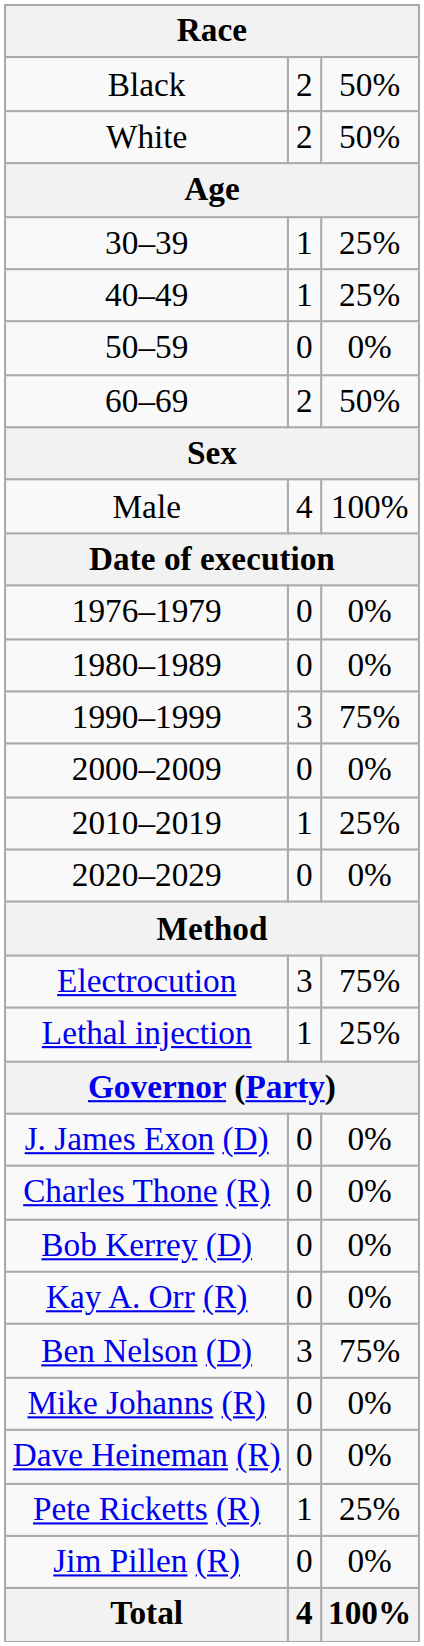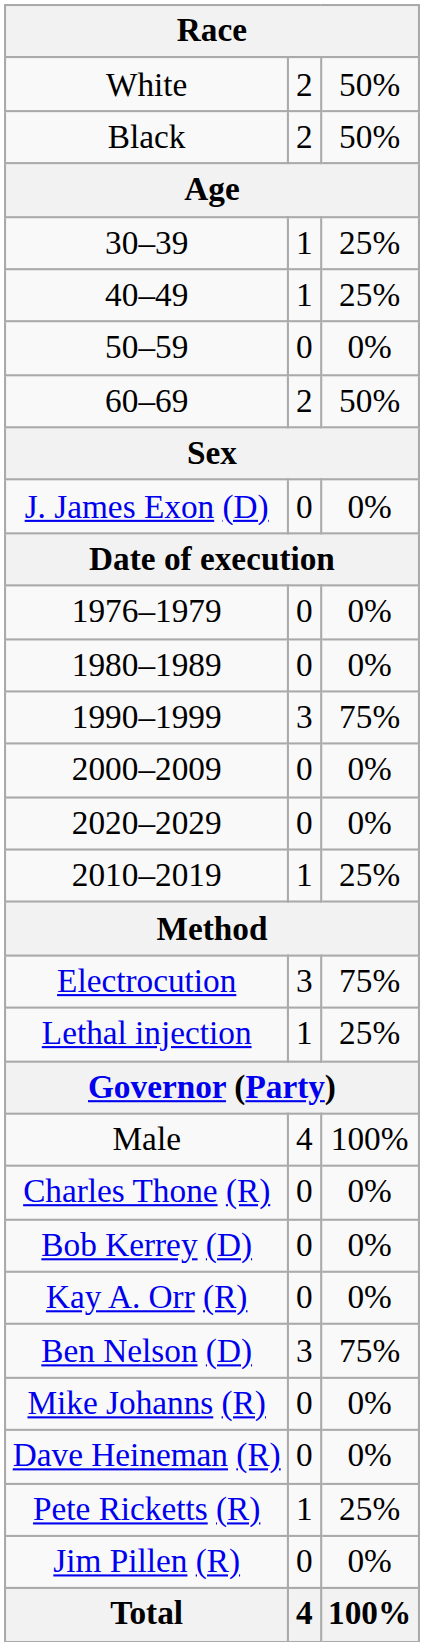 <table class="wikitable" style="text-align:center;">
 <tr>
 <th colspan="3">Race</th>
 </tr>
 <tr>
-<td>Black</td>
+<td>White</td>
 <td>2</td>
 <td>50%</td>
 </tr>
 <tr>
-<td>White</td>
+<td>Black</td>
 <td>2</td>
 <td>50%</td>
 </tr>
 <tr>
 <th colspan="3">Age</th>
 </tr>
 <tr>
 <td>30–39</td>
 <td>1</td>
 <td>25%</td>
 </tr>
 <tr>
 <td>40–49</td>
 <td>1</td>
 <td>25%</td>
 </tr>
 <tr>
 <td>50–59</td>
 <td>0</td>
 <td>0%</td>
 </tr>
 <tr>
 <td>60–69</td>
 <td>2</td>
 <td>50%</td>
 </tr>
 <tr>
 <th colspan="3">Sex</th>
 </tr>
 <tr>
-<td>Male</td>
-<td>4</td>
-<td>100%</td>
+<td><a href='#'>J. James Exon</a> <a href='#'>(D)</a></td>
+<td>0</td>
+<td>0%</td>
 </tr>
 <tr>
 <th colspan="3">Date of execution</th>
 </tr>
 <tr>
 <td>1976–1979</td>
 <td>0</td>
 <td>0%</td>
 </tr>
 <tr>
 <td>1980–1989</td>
 <td>0</td>
 <td>0%</td>
 </tr>
 <tr>
 <td>1990–1999</td>
 <td>3</td>
 <td>75%</td>
 </tr>
 <tr>
 <td>2000–2009</td>
 <td>0</td>
 <td>0%</td>
 </tr>
 <tr>
+<td>2020–2029</td>
+<td>0</td>
+<td>0%</td>
+</tr>
+<tr>
 <td>2010–2019</td>
 <td>1</td>
 <td>25%</td>
-</tr>
-<tr>
-<td>2020–2029</td>
-<td>0</td>
-<td>0%</td>
 </tr>
 <tr>
 <th colspan="3">Method</th>
 </tr>
 <tr>
 <td><a href='#'>Electrocution</a></td>
 <td>3</td>
 <td>75%</td>
 </tr>
 <tr>
 <td><a href='#'>Lethal injection</a></td>
 <td>1</td>
 <td>25%</td>
 </tr>
 <tr>
 <th colspan="3"><a href='#'>Governor</a> (<a href='#'>Party</a>)</th>
 </tr>
 <tr>
-<td><a href='#'>J. James Exon</a> <a href='#'>(D)</a></td>
-<td>0</td>
-<td>0%</td>
+<td>Male</td>
+<td>4</td>
+<td>100%</td>
 </tr>
 <tr>
 <td><a href='#'>Charles Thone</a> <a href='#'>(R)</a></td>
 <td>0</td>
 <td>0%</td>
 </tr>
 <tr>
 <td><a href='#'>Bob Kerrey</a> <a href='#'>(D)</a></td>
 <td>0</td>
 <td>0%</td>
 </tr>
 <tr>
 <td><a href='#'>Kay A. Orr</a> <a href='#'>(R)</a></td>
 <td>0</td>
 <td>0%</td>
 </tr>
 <tr>
 <td><a href='#'>Ben Nelson</a> <a href='#'>(D)</a></td>
 <td>3</td>
 <td>75%</td>
 </tr>
 <tr>
 <td><a href='#'>Mike Johanns</a> <a href='#'>(R)</a></td>
 <td>0</td>
 <td>0%</td>
 </tr>
 <tr>
 <td><a href='#'>Dave Heineman</a> <a href='#'>(R)</a></td>
 <td>0</td>
 <td>0%</td>
 </tr>
 <tr>
 <td><a href='#'>Pete Ricketts</a> <a href='#'>(R)</a></td>
 <td>1</td>
 <td>25%</td>
 </tr>
 <tr>
 <td><a href='#'>Jim Pillen</a> <a href='#'>(R)</a></td>
 <td>0</td>
 <td>0%</td>
 </tr>
 <tr>
 <th>Total</th>
 <th>4</th>
 <th>100%</th>
 </tr>
 </table>
